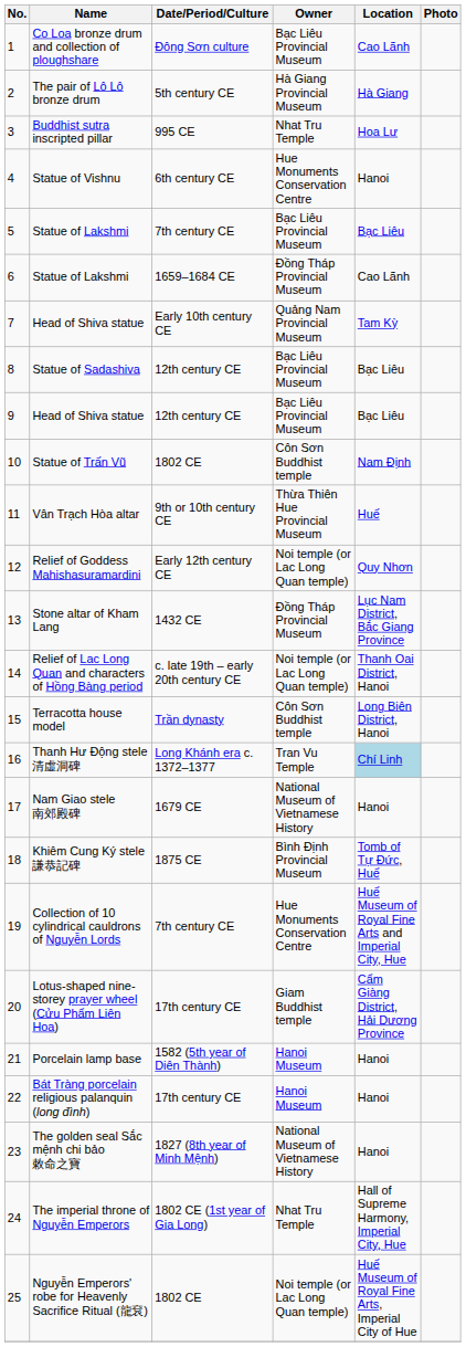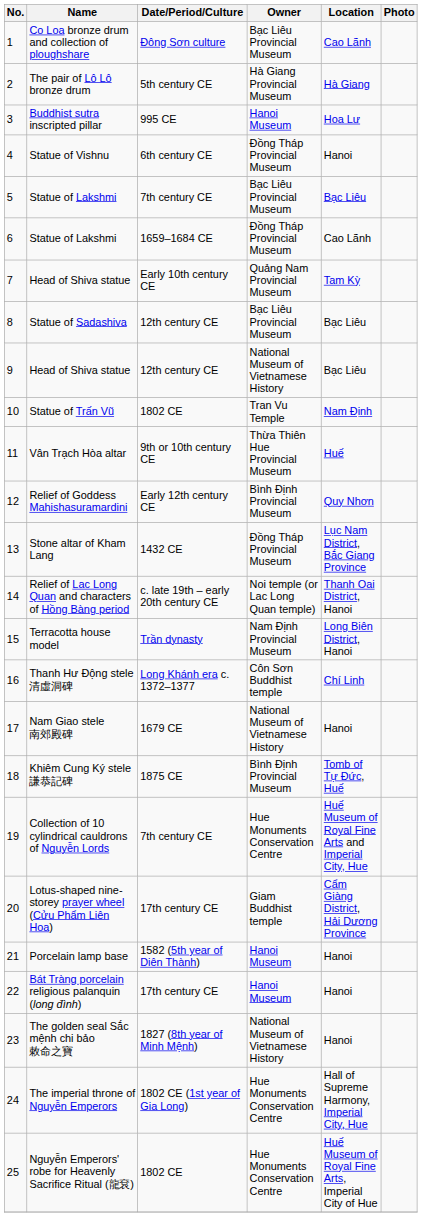 <table class="wikitable">
 <tr>
 <th>No.</th>
 <th>Name</th>
 <th>Date/Period/Culture</th>
 <th>Owner</th>
 <th>Location</th>
 <th>Photo</th>
 </tr>
 <tr>
 <td>1</td>
 <td><a href='#'>Co Loa</a> bronze drum and collection of <a href='#'>ploughshare</a></td>
 <td><a href='#'>Đông Sơn culture</a></td>
 <td>Bạc Liêu Provincial Museum</td>
 <td><a href='#'>Cao Lãnh</a></td>
 <td></td>
 </tr>
 <tr>
 <td>2</td>
 <td>The pair of <a href='#'>Lô Lô</a> bronze drum</td>
 <td>5th century CE</td>
 <td>Hà Giang Provincial Museum</td>
 <td><a href='#'>Hà Giang</a></td>
 <td></td>
 </tr>
 <tr>
 <td>3</td>
 <td><a href='#'>Buddhist sutra</a> inscripted pillar</td>
 <td>995 CE</td>
-<td>Nhat Tru Temple</td>
+<td><a href='#'>Hanoi Museum</a></td>
 <td><a href='#'>Hoa Lư</a></td>
 <td></td>
 </tr>
 <tr>
 <td>4</td>
 <td>Statue of Vishnu</td>
 <td>6th century CE</td>
-<td>Hue Monuments Conservation Centre</td>
+<td>Đồng Tháp Provincial Museum</td>
 <td>Hanoi</td>
 <td></td>
 </tr>
 <tr>
 <td>5</td>
 <td>Statue of <a href='#'>Lakshmi</a></td>
 <td>7th century CE</td>
 <td>Bạc Liêu Provincial Museum</td>
 <td><a href='#'>Bạc Liêu</a></td>
 <td></td>
 </tr>
 <tr>
 <td>6</td>
 <td>Statue of Lakshmi</td>
 <td>1659–1684 CE</td>
 <td>Đồng Tháp Provincial Museum</td>
 <td>Cao Lãnh</td>
 <td></td>
 </tr>
 <tr>
 <td>7</td>
 <td>Head of Shiva statue</td>
 <td>Early 10th century CE</td>
 <td>Quảng Nam Provincial Museum</td>
 <td><a href='#'>Tam Kỳ</a></td>
 <td></td>
 </tr>
 <tr>
 <td>8</td>
 <td>Statue of <a href='#'>Sadashiva</a></td>
 <td>12th century CE</td>
 <td>Bạc Liêu Provincial Museum</td>
 <td>Bạc Liêu</td>
 <td></td>
 </tr>
 <tr>
 <td>9</td>
 <td>Head of Shiva statue</td>
 <td>12th century CE</td>
-<td>Bạc Liêu Provincial Museum</td>
+<td>National Museum of Vietnamese History</td>
 <td>Bạc Liêu</td>
 <td></td>
 </tr>
 <tr>
 <td>10</td>
 <td>Statue of <a href='#'>Trấn Vũ</a></td>
 <td>1802 CE</td>
-<td>Côn Sơn Buddhist temple</td>
+<td>Tran Vu Temple</td>
 <td><a href='#'>Nam Định</a></td>
 <td></td>
 </tr>
 <tr>
 <td>11</td>
 <td>Vân Trạch Hòa altar</td>
 <td>9th or 10th century CE</td>
 <td>Thừa Thiên Hue Provincial Museum</td>
 <td><a href='#'>Huế</a></td>
 <td></td>
 </tr>
 <tr>
 <td>12</td>
 <td>Relief of Goddess <a href='#'>Mahishasuramardini</a></td>
 <td>Early 12th century CE</td>
-<td>Noi temple (or Lac Long Quan temple)</td>
+<td>Bình Định Provincial Museum</td>
 <td><a href='#'>Quy Nhơn</a></td>
 <td></td>
 </tr>
 <tr>
 <td>13</td>
 <td>Stone altar of Kham Lang</td>
 <td>1432 CE</td>
 <td>Đồng Tháp Provincial Museum</td>
 <td><a href='#'>Lục Nam District</a>, <a href='#'>Bắc Giang Province</a></td>
 <td></td>
 </tr>
 <tr>
 <td>14</td>
 <td>Relief of <a href='#'>Lac Long Quan</a> and characters of <a href='#'>Hồng Bàng period</a></td>
 <td>c. late 19th – early 20th century CE</td>
 <td>Noi temple (or Lac Long Quan temple)</td>
 <td><a href='#'>Thanh Oai District</a>, Hanoi</td>
 <td></td>
 </tr>
 <tr>
 <td>15</td>
 <td>Terracotta house model</td>
 <td><a href='#'>Trần dynasty</a></td>
-<td>Côn Sơn Buddhist temple</td>
+<td>Nam Định Provincial Museum</td>
 <td><a href='#'>Long Biên District</a>, Hanoi</td>
 <td></td>
 </tr>
 <tr>
 <td>16</td>
 <td>Thanh Hư Động stele<br>清虛洞碑</td>
 <td><a href='#'>Long Khánh era</a> c. 1372–1377</td>
-<td>Tran Vu Temple</td>
-<td style="background: lightblue;"><a href='#'>Chí Linh</a></td>
+<td>Côn Sơn Buddhist temple</td>
+<td><a href='#'>Chí Linh</a></td>
 <td></td>
 </tr>
 <tr>
 <td>17</td>
 <td>Nam Giao stele<br>南郊殿碑</td>
 <td>1679 CE</td>
 <td>National Museum of Vietnamese History</td>
 <td>Hanoi</td>
 <td></td>
 </tr>
 <tr>
 <td>18</td>
 <td>Khiêm Cung Ký stele<br>謙恭記碑</td>
 <td>1875 CE</td>
 <td>Bình Định Provincial Museum</td>
 <td><a href='#'>Tomb of Tự Đức</a>, <a href='#'>Huế</a></td>
 <td></td>
 </tr>
 <tr>
 <td>19</td>
 <td>Collection of 10 cylindrical cauldrons of <a href='#'>Nguyễn Lords</a></td>
 <td>7th century CE</td>
 <td>Hue Monuments Conservation Centre</td>
 <td><a href='#'>Huế Museum of Royal Fine Arts</a> and <a href='#'>Imperial City, Hue</a></td>
 <td></td>
 </tr>
 <tr>
 <td>20</td>
 <td>Lotus-shaped nine-storey <a href='#'>prayer wheel</a> (<a href='#'>Cửu Phẩm Liên Hoa</a>)</td>
 <td>17th century CE</td>
 <td>Giam Buddhist temple</td>
 <td><a href='#'>Cẩm Giàng District</a>, <a href='#'>Hải Dương Province</a></td>
 <td></td>
 </tr>
 <tr>
 <td>21</td>
 <td>Porcelain lamp base</td>
 <td>1582 (<a href='#'>5th year of Diên Thành</a>)</td>
 <td><a href='#'>Hanoi Museum</a></td>
 <td>Hanoi</td>
 <td></td>
 </tr>
 <tr>
 <td>22</td>
 <td><a href='#'>Bát Tràng porcelain</a> religious palanquin (<em>long đình</em>)</td>
 <td>17th century CE</td>
 <td><a href='#'>Hanoi Museum</a></td>
 <td>Hanoi</td>
 <td></td>
 </tr>
 <tr>
 <td>23</td>
 <td>The golden seal Sắc mệnh chi bảo<br>敕命之寶</td>
 <td>1827 (<a href='#'>8th year of Minh Mệnh</a>)</td>
 <td>National Museum of Vietnamese History</td>
 <td>Hanoi</td>
 <td></td>
 </tr>
 <tr>
 <td>24</td>
 <td>The imperial throne of <a href='#'>Nguyễn Emperors</a></td>
 <td>1802 CE (<a href='#'>1st year of Gia Long</a>)</td>
-<td>Nhat Tru Temple</td>
+<td>Hue Monuments Conservation Centre</td>
 <td>Hall of Supreme Harmony, <a href='#'>Imperial City, Hue</a></td>
 <td></td>
 </tr>
 <tr>
 <td>25</td>
 <td>Nguyễn Emperors' robe for Heavenly Sacrifice Ritual (龍袞)</td>
 <td>1802 CE</td>
-<td>Noi temple (or Lac Long Quan temple)</td>
+<td>Hue Monuments Conservation Centre</td>
 <td><a href='#'>Huế Museum of Royal Fine Arts</a>, Imperial City of Hue</td>
 <td></td>
 </tr>
 <tr>
 </tr>
 </table>
